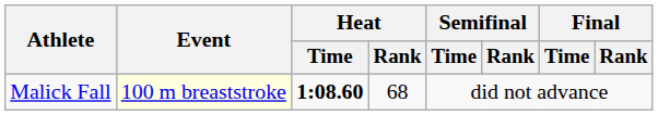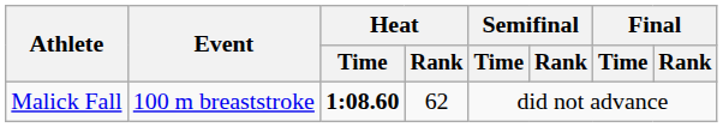 <table class=wikitable style="font-size:90%">
 <tr>
 <th rowspan="2">Athlete</th>
 <th rowspan="2">Event</th>
 <th colspan="2">Heat</th>
 <th colspan="2">Semifinal</th>
 <th colspan="2">Final</th>
 </tr>
 <tr style="font-size:95%">
 <th>Time</th>
 <th>Rank</th>
 <th>Time</th>
 <th>Rank</th>
 <th>Time</th>
 <th>Rank</th>
 </tr>
 <tr align=center>
 <td align=left><a href='#'>Malick Fall</a></td>
-<td align=left style="background: lightyellow;"><a href='#'>100 m breaststroke</a></td>
+<td align=left><a href='#'>100 m breaststroke</a></td>
 <td><strong>1:08.60</strong></td>
-<td>68</td>
+<td>62</td>
 <td colspan=4>did not advance</td>
 </tr>
 </table>
